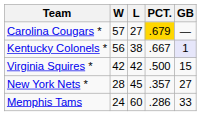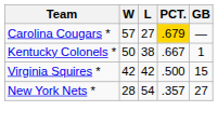 <table class="wikitable" style="text-align:center;">
 <tr>
 <th>Team</th>
 <th>W</th>
 <th>L</th>
 <th>PCT.</th>
 <th>GB</th>
 </tr>
 <tr>
 <td align="left"><a href='#'>Carolina Cougars</a> *</td>
 <td>57</td>
 <td>27</td>
 <td style="background: gold;">.679</td>
 <td>—</td>
 </tr>
 <tr>
 <td align="left"><a href='#'>Kentucky Colonels</a> *</td>
-<td>56</td>
+<td>50</td>
 <td>38</td>
 <td>.667</td>
-<td style="background: lavender;">1</td>
+<td>1</td>
 </tr>
 <tr>
 <td align="left"><a href='#'>Virginia Squires</a> *</td>
 <td>42</td>
 <td>42</td>
 <td>.500</td>
 <td>15</td>
 </tr>
 <tr>
 <td align="left"><a href='#'>New York Nets</a> *</td>
 <td>28</td>
-<td>45</td>
+<td>54</td>
 <td>.357</td>
 <td>27</td>
 </tr>
-<tr>
-<td align="left"><a href='#'>Memphis Tams</a></td>
-<td>24</td>
-<td>60</td>
-<td>.286</td>
-<td>33</td>
-</tr>
 </table>
